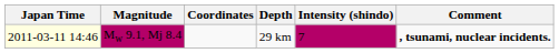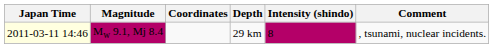 <table class="wikitable">
 <tr>
 <th>Japan Time</th>
 <th>Magnitude</th>
 <th>Coordinates</th>
 <th>Depth</th>
 <th>Intensity (shindo)</th>
 <th>Comment</th>
 </tr>
 <tr>
 <td style="background: lightyellow;">2011-03-11 14:46</td>
 <td style="background-color:#b40068"><span> M<sub>w</sub> 9.1, Mj 8.4</span></td>
 <td></td>
 <td>29 km</td>
-<td style="background-color:#b40068"><span>7</span></td>
-<td><strong>  , tsunami, nuclear incidents.</strong></td>
+<td style="background-color:#b40068"><span>8</span></td>
+<td>  , tsunami, nuclear incidents.</td>
 </tr>
 </table>
